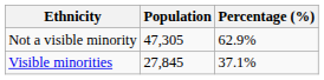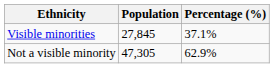 <table class="wikitable">
 <tr>
 <th>Ethnicity</th>
 <th>Population</th>
 <th>Percentage (%)</th>
 </tr>
 <tr>
+<td><a href='#'>Visible minorities</a></td>
+<td>27,845</td>
+<td>37.1%</td>
+</tr>
+<tr>
 <td>Not a visible minority</td>
 <td>47,305</td>
 <td>62.9%</td>
 </tr>
-<tr>
-<td><a href='#'>Visible minorities</a></td>
-<td>27,845</td>
-<td>37.1%</td>
-</tr>
 </table>
